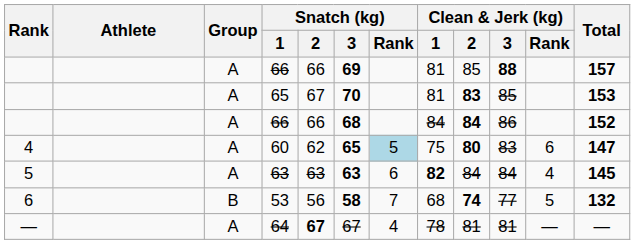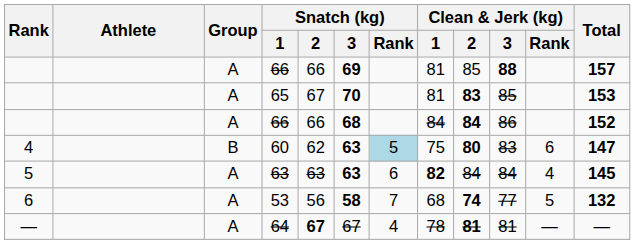 <table class = "wikitable" style="text-align:center;">
 <tr>
 <th rowspan=2 width=40>Rank</th>
 <th rowspan=2 width=250>Athlete</th>
 <th rowspan=2 width=50>Group</th>
 <th colspan=4>Snatch (kg)</th>
 <th colspan=4>Clean & Jerk (kg)</th>
 <th rowspan=2 width=60>Total</th>
 </tr>
 <tr>
 <th width=40>1</th>
 <th width=40>2</th>
 <th width=40>3</th>
 <th width=40>Rank</th>
 <th width=40>1</th>
 <th width=40>2</th>
 <th width=40>3</th>
 <th width=40>Rank</th>
 </tr>
 <tr>
 <td></td>
 <td align=left></td>
 <td>A</td>
 <td><s>66</s></td>
 <td>66</td>
 <td><strong>69</strong></td>
 <td></td>
 <td>81</td>
 <td>85</td>
 <td><strong>88</strong></td>
 <td></td>
 <td><strong>157</strong></td>
 </tr>
 <tr>
 <td></td>
 <td align=left></td>
 <td>A</td>
 <td>65</td>
 <td>67</td>
 <td><strong>70</strong></td>
 <td></td>
 <td>81</td>
 <td><strong>83</strong></td>
 <td><s>85</s></td>
 <td></td>
 <td><strong>153</strong></td>
 </tr>
 <tr>
 <td></td>
 <td align=left></td>
 <td>A</td>
 <td><s>66</s></td>
 <td>66</td>
 <td><strong>68</strong></td>
 <td></td>
 <td><s>84</s></td>
 <td><strong>84</strong></td>
 <td><s>86</s></td>
 <td></td>
 <td><strong>152</strong></td>
 </tr>
 <tr>
 <td>4</td>
 <td align=left></td>
-<td>A</td>
+<td>B</td>
 <td>60</td>
 <td>62</td>
-<td><strong>65</strong></td>
+<td><strong>63</strong></td>
 <td style="background: lightblue;">5</td>
 <td>75</td>
 <td><strong>80</strong></td>
 <td><s>83</s></td>
 <td>6</td>
 <td><strong>147</strong></td>
 </tr>
 <tr>
 <td>5</td>
 <td align=left></td>
 <td>A</td>
 <td><s>63</s></td>
 <td><s>63</s></td>
 <td><strong>63</strong></td>
 <td>6</td>
 <td><strong>82</strong></td>
 <td><s>84</s></td>
 <td><s>84</s></td>
 <td>4</td>
 <td><strong>145</strong></td>
 </tr>
 <tr>
 <td>6</td>
 <td align=left></td>
-<td>B</td>
+<td>A</td>
 <td>53</td>
 <td>56</td>
 <td><strong>58</strong></td>
 <td>7</td>
 <td>68</td>
 <td><strong>74</strong></td>
 <td><s>77</s></td>
 <td>5</td>
 <td><strong>132</strong></td>
 </tr>
 <tr>
 <td>—</td>
 <td align=left></td>
 <td>A</td>
 <td><s>64</s></td>
 <td><strong>67</strong></td>
 <td><s>67</s></td>
 <td>4</td>
 <td><s>78</s></td>
-<td><s>81</s></td>
+<td><strong><s>81</s></strong></td>
 <td><s>81</s></td>
 <td>—</td>
 <td>—</td>
 </tr>
 </table>
